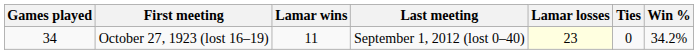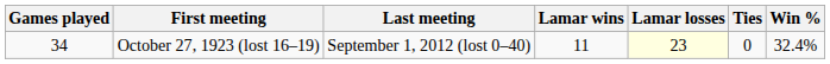 <table class="wikitable" style="margin:1em auto;">
 <tr>
 <th>Games played</th>
 <th>First meeting</th>
+<th>Last meeting</th>
 <th>Lamar wins</th>
-<th>Last meeting</th>
 <th>Lamar losses</th>
 <th>Ties</th>
 <th>Win %</th>
 </tr>
 <tr style="text-align:center;">
 <td>34</td>
 <td>October 27, 1923 (lost 16–19)</td>
+<td>September 1, 2012 (lost 0–40)</td>
 <td>11</td>
-<td>September 1, 2012 (lost 0–40)</td>
 <td style="background: lightyellow;">23</td>
 <td>0</td>
-<td>34.2%</td>
+<td>32.4%</td>
 </tr>
 </table>
